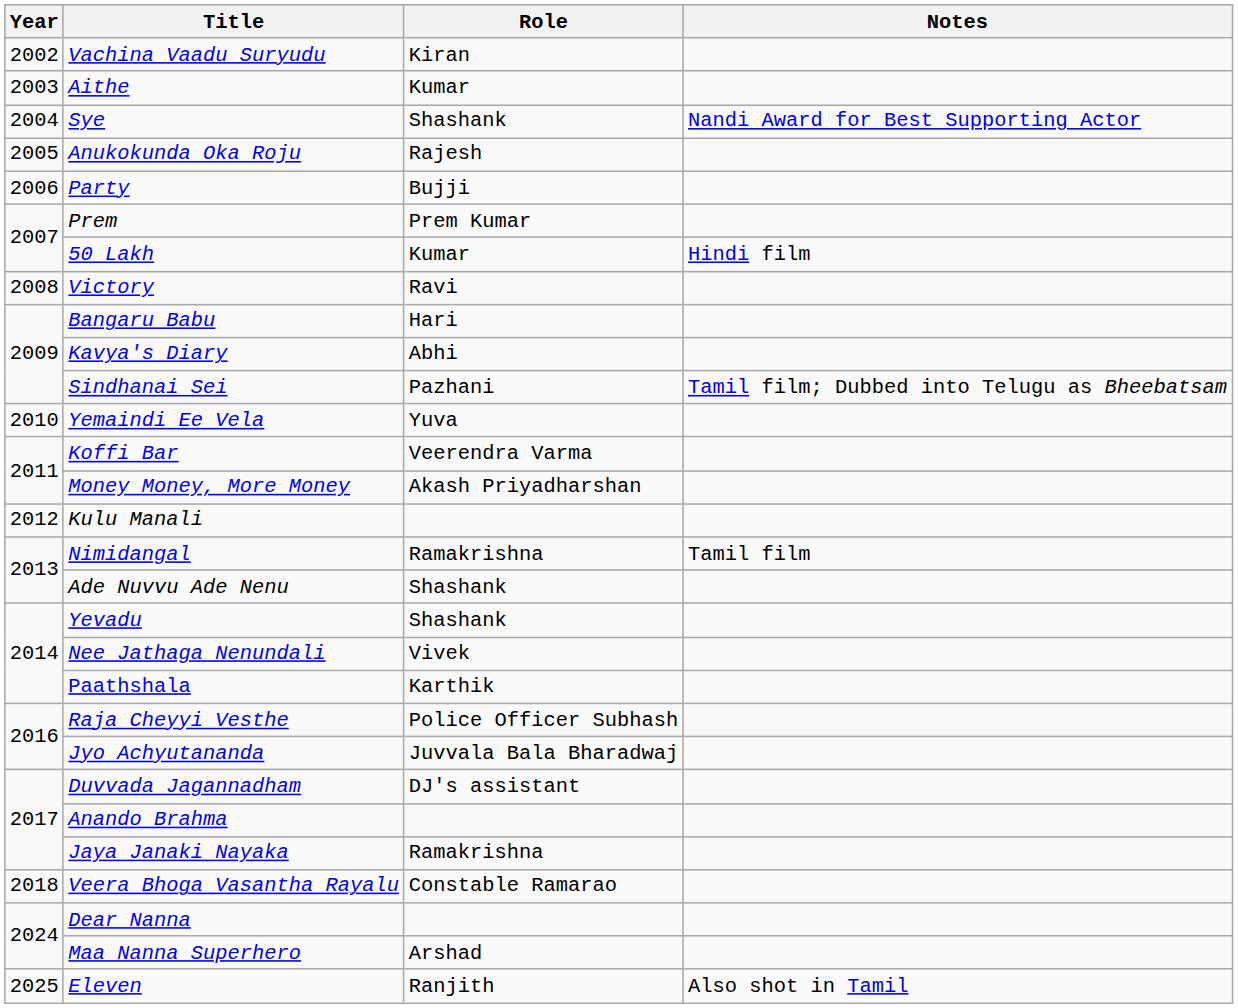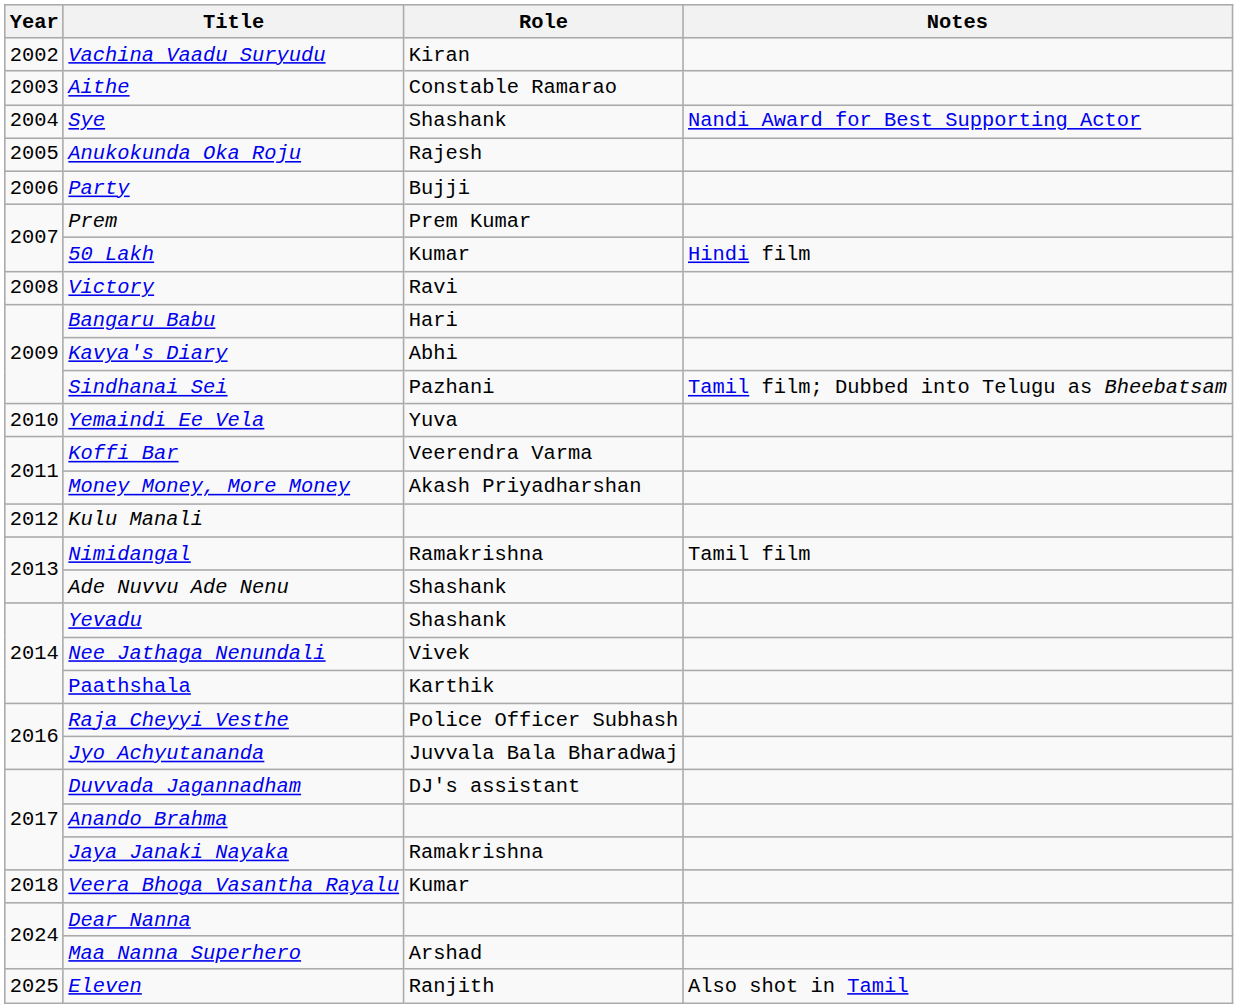 <table class="wikitable sortable">
 <tr>
 <th>Year</th>
 <th>Title</th>
 <th>Role</th>
 <th>Notes</th>
 </tr>
 <tr>
 <td>2002</td>
 <td><em><a href='#'>Vachina Vaadu Suryudu</a></em></td>
 <td>Kiran</td>
 <td></td>
 </tr>
 <tr>
 <td>2003</td>
 <td><em><a href='#'>Aithe</a></em></td>
-<td>Kumar</td>
+<td>Constable Ramarao</td>
 <td></td>
 </tr>
 <tr>
 <td>2004</td>
 <td><em><a href='#'>Sye</a></em></td>
 <td>Shashank</td>
 <td><a href='#'>Nandi Award for Best Supporting Actor</a></td>
 </tr>
 <tr>
 <td>2005</td>
 <td><em><a href='#'>Anukokunda Oka Roju</a></em></td>
 <td>Rajesh</td>
 <td></td>
 </tr>
 <tr>
 <td>2006</td>
 <td><em><a href='#'>Party</a></em></td>
 <td>Bujji</td>
 <td></td>
 </tr>
 <tr>
 <td rowspan="2">2007</td>
 <td><em>Prem</em></td>
 <td>Prem Kumar</td>
 <td></td>
 </tr>
 <tr>
 <td><em><a href='#'>50 Lakh</a></em></td>
 <td>Kumar</td>
 <td><a href='#'>Hindi</a> film</td>
 </tr>
 <tr>
 <td>2008</td>
 <td><em><a href='#'>Victory</a></em></td>
 <td>Ravi</td>
 <td></td>
 </tr>
 <tr>
 <td rowspan="3">2009</td>
 <td><em><a href='#'>Bangaru Babu</a></em></td>
 <td>Hari</td>
 <td></td>
 </tr>
 <tr>
 <td><em><a href='#'>Kavya's Diary</a></em></td>
 <td>Abhi</td>
 <td></td>
 </tr>
 <tr>
 <td><em><a href='#'>Sindhanai Sei</a></em></td>
 <td>Pazhani</td>
 <td><a href='#'>Tamil</a> film; Dubbed into Telugu as <em>Bheebatsam</em></td>
 </tr>
 <tr>
 <td>2010</td>
 <td><em><a href='#'>Yemaindi Ee Vela</a></em></td>
 <td>Yuva</td>
 <td></td>
 </tr>
 <tr>
 <td rowspan="2">2011</td>
 <td><em><a href='#'>Koffi Bar</a></em></td>
 <td>Veerendra Varma</td>
 <td></td>
 </tr>
 <tr>
 <td><em><a href='#'>Money Money, More Money</a></em></td>
 <td>Akash Priyadharshan</td>
 <td></td>
 </tr>
 <tr>
 <td>2012</td>
 <td><em>Kulu Manali</em></td>
 <td></td>
 <td></td>
 </tr>
 <tr>
 <td rowspan="2">2013</td>
 <td><em><a href='#'>Nimidangal</a></em></td>
 <td>Ramakrishna</td>
 <td>Tamil film</td>
 </tr>
 <tr>
 <td><em>Ade Nuvvu Ade Nenu</em></td>
 <td>Shashank</td>
 <td></td>
 </tr>
 <tr>
 <td rowspan="3">2014</td>
 <td><em><a href='#'>Yevadu</a></em></td>
 <td>Shashank</td>
 <td></td>
 </tr>
 <tr>
 <td><em><a href='#'>Nee Jathaga Nenundali</a></em></td>
 <td>Vivek</td>
 <td></td>
 </tr>
 <tr>
 <td><em><a href='#'></em>Paathshala<em></a></em></td>
 <td>Karthik</td>
 <td></td>
 </tr>
 <tr>
 <td rowspan="2">2016</td>
 <td><em><a href='#'>Raja Cheyyi Vesthe</a></em></td>
 <td>Police Officer Subhash</td>
 <td></td>
 </tr>
 <tr>
 <td><em><a href='#'>Jyo Achyutananda</a></em></td>
 <td>Juvvala Bala Bharadwaj</td>
 <td></td>
 </tr>
 <tr>
 <td rowspan="3">2017</td>
 <td><em><a href='#'>Duvvada Jagannadham</a></em></td>
 <td>DJ's assistant</td>
 <td></td>
 </tr>
 <tr>
 <td><em><a href='#'>Anando Brahma</a></em></td>
 <td></td>
 <td></td>
 </tr>
 <tr>
 <td><em><a href='#'>Jaya Janaki Nayaka</a></em></td>
 <td>Ramakrishna</td>
 <td></td>
 </tr>
 <tr>
 <td>2018</td>
 <td><em><a href='#'>Veera Bhoga Vasantha Rayalu</a></em></td>
-<td>Constable Ramarao</td>
+<td>Kumar</td>
 <td></td>
 </tr>
 <tr>
 <td rowspan="2">2024</td>
 <td><em><a href='#'>Dear Nanna</a></em></td>
 <td></td>
 <td></td>
 </tr>
 <tr>
 <td><em><a href='#'>Maa Nanna Superhero</a></em></td>
 <td>Arshad</td>
 <td></td>
 </tr>
 <tr>
 <td>2025</td>
 <td><em><a href='#'>Eleven</a></em></td>
 <td>Ranjith</td>
 <td>Also shot in <a href='#'>Tamil</a></td>
 </tr>
 </table>
